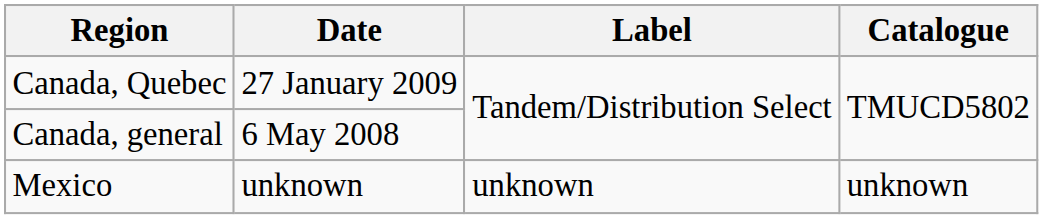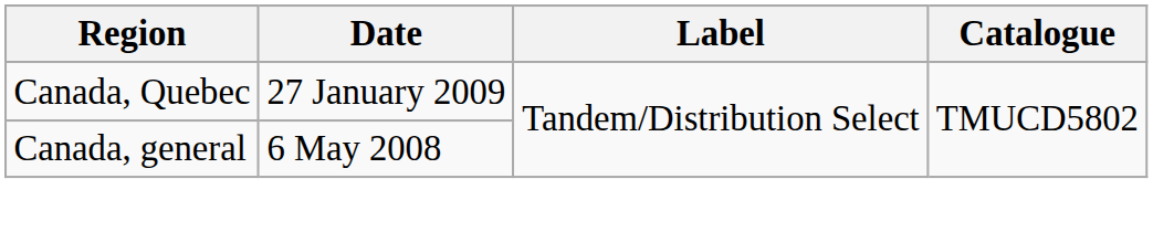 <table class=wikitable>
 <tr>
 <th>Region</th>
 <th>Date</th>
 <th>Label</th>
 <th>Catalogue</th>
 </tr>
 <tr>
 <td>Canada, Quebec</td>
 <td>27 January 2009</td>
 <td rowspan="2">Tandem/Distribution Select</td>
 <td rowspan="2">TMUCD5802</td>
 </tr>
 <tr>
 <td>Canada, general</td>
 <td>6 May 2008</td>
 </tr>
-<tr>
-<td>Mexico</td>
-<td>unknown</td>
-<td>unknown</td>
-<td>unknown</td>
-</tr>
 </table>
